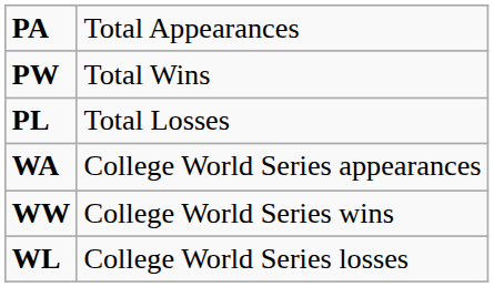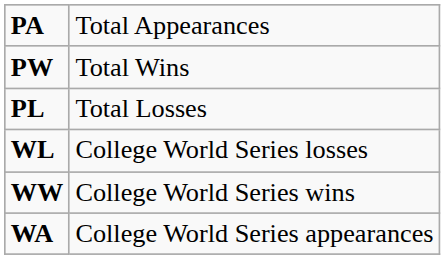 <table class="wikitable">
 <tr>
 <td><strong>PA</strong></td>
 <td>Total Appearances</td>
 </tr>
 <tr>
 <td><strong>PW</strong></td>
 <td>Total Wins</td>
 </tr>
 <tr>
 <td><strong>PL</strong></td>
 <td>Total Losses</td>
 </tr>
 <tr>
-<td><strong>WA</strong></td>
-<td>College World Series appearances</td>
+<td><strong>WL</strong></td>
+<td>College World Series losses</td>
 </tr>
 <tr>
 <td><strong>WW</strong></td>
 <td>College World Series wins</td>
 </tr>
 <tr>
-<td><strong>WL</strong></td>
-<td>College World Series losses</td>
+<td><strong>WA</strong></td>
+<td>College World Series appearances</td>
 </tr>
 </table>
